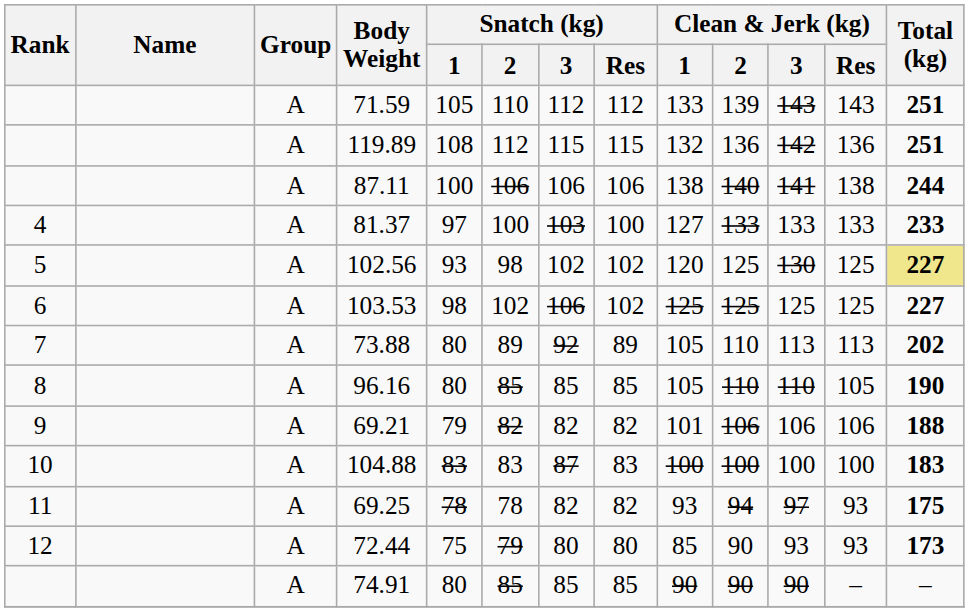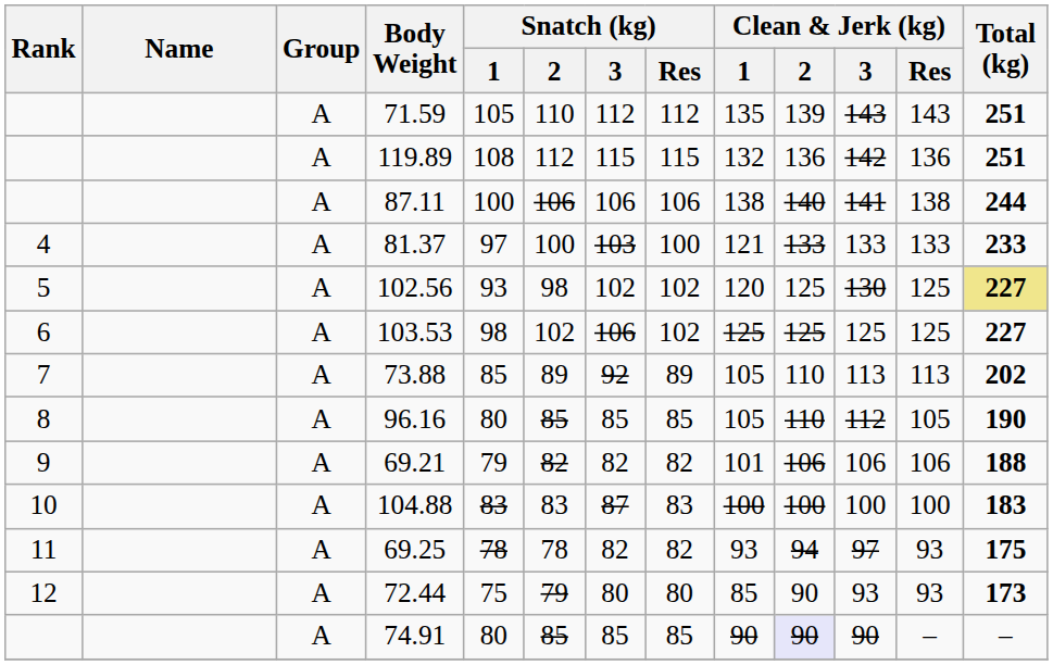 <table class = "wikitable" style="text-align:center;">
 <tr>
 <th rowspan=2>Rank</th>
 <th rowspan=2 width=305>Name</th>
 <th rowspan=2 width=20>Group</th>
 <th rowspan=2 width=50>Body Weight</th>
 <th colspan=4>Snatch (kg)</th>
 <th colspan=4>Clean & Jerk (kg)</th>
 <th rowspan=2 width=60>Total (kg)</th>
 </tr>
 <tr>
 <th width=40>1</th>
 <th width=40>2</th>
 <th width=40>3</th>
 <th width=55>Res</th>
 <th width=40>1</th>
 <th width=40>2</th>
 <th width=40>3</th>
 <th width=55>Res</th>
 </tr>
 <tr>
 <td></td>
 <td align=left></td>
 <td>A</td>
 <td>71.59</td>
 <td>105</td>
 <td>110</td>
 <td>112</td>
 <td>112</td>
-<td>133</td>
+<td>135</td>
 <td>139</td>
 <td><s>143</s></td>
 <td>143</td>
 <td><strong>251</strong></td>
 </tr>
 <tr>
 <td></td>
 <td align=left></td>
 <td>A</td>
 <td>119.89</td>
 <td>108</td>
 <td>112</td>
 <td>115</td>
 <td>115</td>
 <td>132</td>
 <td>136</td>
 <td><s>142</s></td>
 <td>136</td>
 <td><strong>251</strong></td>
 </tr>
 <tr>
 <td></td>
 <td align=left></td>
 <td>A</td>
 <td>87.11</td>
 <td>100</td>
 <td><s>106</s></td>
 <td>106</td>
 <td>106</td>
 <td>138</td>
 <td><s>140</s></td>
 <td><s>141</s></td>
 <td>138</td>
 <td><strong>244</strong></td>
 </tr>
 <tr>
 <td>4</td>
 <td align=left></td>
 <td>A</td>
 <td>81.37</td>
 <td>97</td>
 <td>100</td>
 <td><s>103</s></td>
 <td>100</td>
-<td>127</td>
+<td>121</td>
 <td><s>133</s></td>
 <td>133</td>
 <td>133</td>
 <td><strong>233</strong></td>
 </tr>
 <tr>
 <td>5</td>
 <td align=left></td>
 <td>A</td>
 <td>102.56</td>
 <td>93</td>
 <td>98</td>
 <td>102</td>
 <td>102</td>
 <td>120</td>
 <td>125</td>
 <td><s>130</s></td>
 <td>125</td>
 <td style="background: khaki;"><strong>227</strong></td>
 </tr>
 <tr>
 <td>6</td>
 <td align=left></td>
 <td>A</td>
 <td>103.53</td>
 <td>98</td>
 <td>102</td>
 <td><s>106</s></td>
 <td>102</td>
 <td><s>125</s></td>
 <td><s>125</s></td>
 <td>125</td>
 <td>125</td>
 <td><strong>227</strong></td>
 </tr>
 <tr>
 <td>7</td>
 <td align=left></td>
 <td>A</td>
 <td>73.88</td>
-<td>80</td>
+<td>85</td>
 <td>89</td>
 <td><s>92</s></td>
 <td>89</td>
 <td>105</td>
 <td>110</td>
 <td>113</td>
 <td>113</td>
 <td><strong>202</strong></td>
 </tr>
 <tr>
 <td>8</td>
 <td align=left></td>
 <td>A</td>
 <td>96.16</td>
 <td>80</td>
 <td><s>85</s></td>
 <td>85</td>
 <td>85</td>
 <td>105</td>
 <td><s>110</s></td>
-<td><s>110</s></td>
+<td><s>112</s></td>
 <td>105</td>
 <td><strong>190</strong></td>
 </tr>
 <tr>
 <td>9</td>
 <td align=left></td>
 <td>A</td>
 <td>69.21</td>
 <td>79</td>
 <td><s>82</s></td>
 <td>82</td>
 <td>82</td>
 <td>101</td>
 <td><s>106</s></td>
 <td>106</td>
 <td>106</td>
 <td><strong>188</strong></td>
 </tr>
 <tr>
 <td>10</td>
 <td align=left></td>
 <td>A</td>
 <td>104.88</td>
 <td><s>83</s></td>
 <td>83</td>
 <td><s>87</s></td>
 <td>83</td>
 <td><s>100</s></td>
 <td><s>100</s></td>
 <td>100</td>
 <td>100</td>
 <td><strong>183</strong></td>
 </tr>
 <tr>
 <td>11</td>
 <td align=left></td>
 <td>A</td>
 <td>69.25</td>
 <td><s>78</s></td>
 <td>78</td>
 <td>82</td>
 <td>82</td>
 <td>93</td>
 <td><s>94</s></td>
 <td><s>97</s></td>
 <td>93</td>
 <td><strong>175</strong></td>
 </tr>
 <tr>
 <td>12</td>
 <td align=left></td>
 <td>A</td>
 <td>72.44</td>
 <td>75</td>
 <td><s>79</s></td>
 <td>80</td>
 <td>80</td>
 <td>85</td>
 <td>90</td>
 <td>93</td>
 <td>93</td>
 <td><strong>173</strong></td>
 </tr>
 <tr>
 <td></td>
 <td align=left></td>
 <td>A</td>
 <td>74.91</td>
 <td>80</td>
 <td><s>85</s></td>
 <td>85</td>
 <td>85</td>
 <td><s>90</s></td>
-<td><s>90</s></td>
+<td style="background: lavender;"><s>90</s></td>
 <td><s>90</s></td>
 <td>–</td>
 <td>–</td>
 </tr>
 <tr>
 </tr>
 </table>
